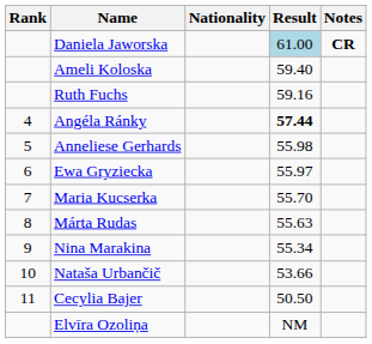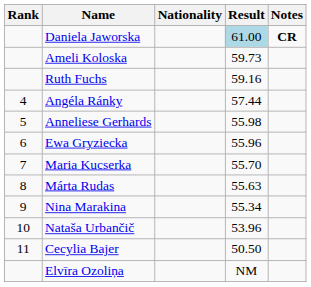 <table class="wikitable sortable" style="text-align:center">
 <tr>
 <th>Rank</th>
 <th>Name</th>
 <th>Nationality</th>
 <th>Result</th>
 <th>Notes</th>
 </tr>
 <tr>
 <td></td>
 <td align=left><a href='#'>Daniela Jaworska</a></td>
 <td align=left></td>
 <td style="background: lightblue;">61.00</td>
 <td><strong>CR</strong></td>
 </tr>
 <tr>
 <td></td>
 <td align=left><a href='#'>Ameli Koloska</a></td>
 <td align=left></td>
-<td>59.40</td>
+<td>59.73</td>
 <td></td>
 </tr>
 <tr>
 <td></td>
 <td align=left><a href='#'>Ruth Fuchs</a></td>
 <td align=left></td>
 <td>59.16</td>
 <td></td>
 </tr>
 <tr>
 <td>4</td>
 <td align=left><a href='#'>Angéla Ránky</a></td>
 <td align=left></td>
-<td><strong>57.44</strong></td>
+<td>57.44</td>
 <td></td>
 </tr>
 <tr>
 <td>5</td>
 <td align=left><a href='#'>Anneliese Gerhards</a></td>
 <td align=left></td>
 <td>55.98</td>
 <td></td>
 </tr>
 <tr>
 <td>6</td>
 <td align=left><a href='#'>Ewa Gryziecka</a></td>
 <td align=left></td>
-<td>55.97</td>
+<td>55.96</td>
 <td></td>
 </tr>
 <tr>
 <td>7</td>
 <td align=left><a href='#'>Maria Kucserka</a></td>
 <td align=left></td>
 <td>55.70</td>
 <td></td>
 </tr>
 <tr>
 <td>8</td>
 <td align=left><a href='#'>Márta Rudas</a></td>
 <td align=left></td>
 <td>55.63</td>
 <td></td>
 </tr>
 <tr>
 <td>9</td>
 <td align=left><a href='#'>Nina Marakina</a></td>
 <td align=left></td>
 <td>55.34</td>
 <td></td>
 </tr>
 <tr>
 <td>10</td>
 <td align=left><a href='#'>Nataša Urbančič</a></td>
 <td align=left></td>
-<td>53.66</td>
+<td>53.96</td>
 <td></td>
 </tr>
 <tr>
 <td>11</td>
 <td align=left><a href='#'>Cecylia Bajer</a></td>
 <td align=left></td>
 <td>50.50</td>
 <td></td>
 </tr>
 <tr>
 <td></td>
 <td align=left><a href='#'>Elvīra Ozoliņa</a></td>
 <td align=left></td>
 <td>NM</td>
 <td></td>
 </tr>
 </table>
